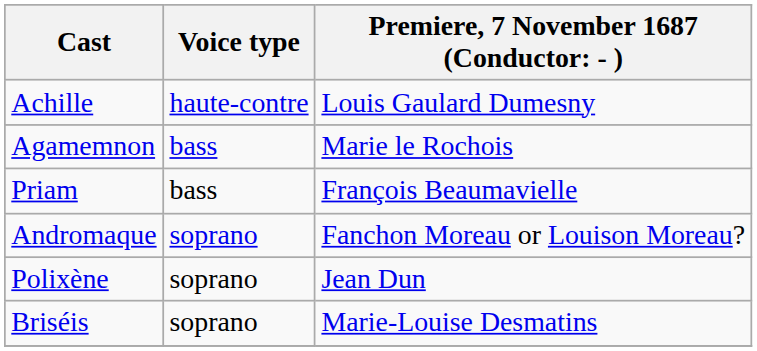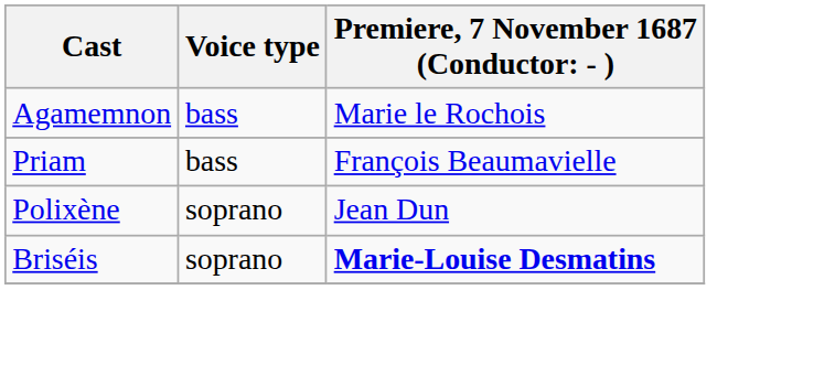 <table class="wikitable">
 <tr>
 <th>Cast</th>
 <th>Voice type</th>
 <th>Premiere, 7 November 1687 <br>(Conductor: - )</th>
-</tr>
-<tr>
-<td><a href='#'>Achille</a></td>
-<td><a href='#'>haute-contre</a></td>
-<td><a href='#'>Louis Gaulard Dumesny</a></td>
 </tr>
 <tr>
 <td><a href='#'>Agamemnon</a></td>
 <td><a href='#'>bass</a></td>
 <td><a href='#'>Marie le Rochois</a></td>
 </tr>
 <tr>
 <td><a href='#'>Priam</a></td>
 <td>bass</td>
 <td><a href='#'>François Beaumavielle</a></td>
 </tr>
 <tr>
-<td><a href='#'>Andromaque</a></td>
-<td><a href='#'>soprano</a></td>
-<td><a href='#'>Fanchon Moreau</a> or <a href='#'>Louison Moreau</a>?</td>
-</tr>
-<tr>
 <td><a href='#'>Polixène</a></td>
 <td>soprano</td>
 <td><a href='#'>Jean Dun</a></td>
 </tr>
 <tr>
 <td><a href='#'>Briséis</a></td>
 <td>soprano</td>
-<td><a href='#'>Marie-Louise Desmatins</a></td>
+<td><strong><a href='#'>Marie-Louise Desmatins</a></strong></td>
 </tr>
 <tr>
 </tr>
 </table>
